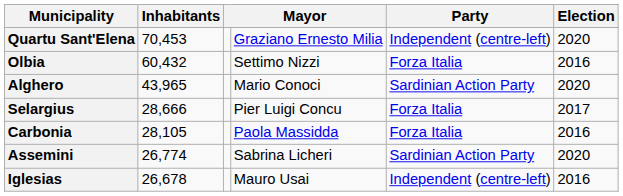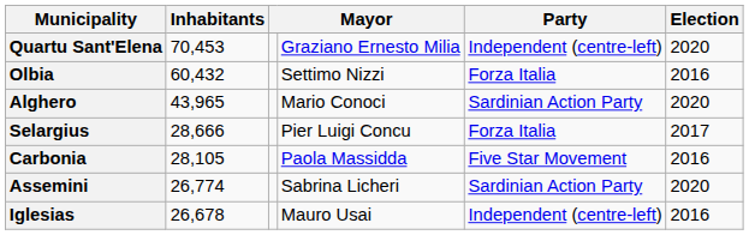 <table class="wikitable" border="1">
 <tr>
 <th scope="col">Municipality</th>
 <th colspan=1>Inhabitants</th>
 <th colspan=2>Mayor</th>
 <th colspan=1>Party</th>
 <th colspan=1>Election</th>
 </tr>
 <tr>
 <th scope="row" style="text-align: left;">Quartu Sant'Elena</th>
 <td>70,453</td>
 <td></td>
 <td><a href='#'>Graziano Ernesto Milia</a></td>
 <td><a href='#'>Independent</a> (<a href='#'>centre-left</a>)</td>
 <td>2020</td>
 </tr>
 <tr>
 <th scope="row" style="text-align: left;">Olbia</th>
 <td>60,432</td>
 <td></td>
 <td>Settimo Nizzi</td>
 <td><a href='#'>Forza Italia</a></td>
 <td>2016</td>
 </tr>
 <tr>
 <th scope="row" style="text-align: left;">Alghero</th>
 <td>43,965</td>
 <td></td>
 <td>Mario Conoci</td>
 <td><a href='#'>Sardinian Action Party</a></td>
 <td>2020</td>
 </tr>
 <tr>
 <th scope="row" style="text-align: left;">Selargius</th>
 <td>28,666</td>
 <td></td>
 <td>Pier Luigi Concu</td>
 <td><a href='#'>Forza Italia</a></td>
 <td>2017</td>
 </tr>
 <tr>
 <th scope="row" style="text-align: left;">Carbonia</th>
 <td>28,105</td>
 <td></td>
 <td><a href='#'>Paola Massidda</a></td>
-<td><a href='#'>Forza Italia</a></td>
+<td><a href='#'>Five Star Movement</a></td>
 <td>2016</td>
 </tr>
 <tr>
 <th scope="row" style="text-align: left;">Assemini</th>
 <td>26,774</td>
 <td></td>
 <td>Sabrina Licheri</td>
 <td><a href='#'>Sardinian Action Party</a></td>
 <td>2020</td>
 </tr>
 <tr>
 <th scope="row" style="text-align: left;">Iglesias</th>
 <td>26,678</td>
 <td></td>
 <td>Mauro Usai</td>
 <td><a href='#'>Independent</a> (<a href='#'>centre-left</a>)</td>
 <td>2016</td>
 </tr>
 </table>
